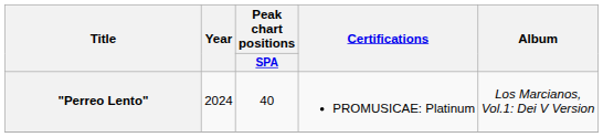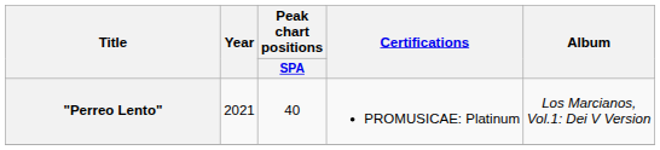 <table class="wikitable plainrowheaders" style="text-align:center;">
 <tr>
 <th scope="col" rowspan="2" style="width:15em;">Title</th>
 <th scope="col" rowspan="2" style="width:1em;">Year</th>
 <th>Peak chart positions</th>
 <th scope="col" rowspan="2"><a href='#'>Certifications</a></th>
 <th scope="col" rowspan="2" style="width:9em;">Album</th>
 </tr>
 <tr>
 <th scope="col" style="width:3em;font-size:90%;"><a href='#'>SPA</a><br></th>
 </tr>
 <tr>
 <th scope="row">"Perreo Lento"<br></th>
-<td rowspan="1">2024</td>
+<td rowspan="1">2021</td>
 <td>40</td>
 <td><br><ul><li>PROMUSICAE: Platinum</li></ul></td>
 <td><em>Los Marcianos, Vol.1: Dei V Version</em></td>
 </tr>
 <tr>
 </tr>
 </table>
